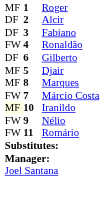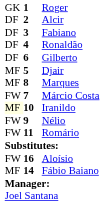 <table style="font-size:90%; margin:0.2em auto;" cellspacing="0" cellpadding="0">
 <tr>
 <th width="25"></th>
 <th width="25"></th>
 </tr>
 <tr>
-<td>MF</td>
+<td>GK</td>
 <td><strong>1</strong></td>
 <td><a href='#'>Roger</a></td>
 </tr>
 <tr>
 <td>DF</td>
 <td><strong>2</strong></td>
 <td><a href='#'>Alcir</a> </td>
 </tr>
 <tr>
 <td>DF</td>
 <td><strong>3</strong></td>
 <td><a href='#'>Fabiano</a></td>
 </tr>
 <tr>
-<td>FW</td>
+<td>DF</td>
 <td><strong>4</strong></td>
 <td><a href='#'>Ronaldão</a></td>
 </tr>
 <tr>
 <td>DF</td>
 <td><strong>6</strong></td>
 <td><a href='#'>Gilberto</a></td>
 </tr>
 <tr>
 <td>MF</td>
 <td><strong>5</strong></td>
 <td><a href='#'>Djair</a></td>
 </tr>
 <tr>
 <td>MF</td>
 <td><strong>8</strong></td>
 <td><a href='#'>Marques</a></td>
 </tr>
 <tr>
 <td>FW</td>
 <td><strong>7</strong></td>
 <td><a href='#'>Márcio Costa</a></td>
 </tr>
 <tr>
 <td style="background: lightyellow;">MF</td>
 <td><strong>10</strong></td>
 <td><a href='#'>Iranildo</a></td>
 </tr>
 <tr>
 <td>FW</td>
 <td><strong>9</strong></td>
 <td><a href='#'>Nélio</a> </td>
 </tr>
 <tr>
 <td>FW</td>
 <td><strong>11</strong></td>
 <td><a href='#'>Romário</a> </td>
 </tr>
 <tr>
 <td colspan=3><strong>Substitutes:</strong></td>
 </tr>
 <tr>
+<td>FW</td>
+<td><strong>16</strong></td>
+<td><a href='#'>Aloísio</a></td>
+<td></td>
+<td></td>
+</tr>
+<tr>
+<td>MF</td>
+<td><strong>14</strong></td>
+<td><a href='#'>Fábio Baiano</a></td>
+<td></td>
+<td></td>
+</tr>
+<tr>
 <td colspan=3><strong>Manager:</strong></td>
 </tr>
 <tr>
 <td colspan=4><a href='#'>Joel Santana</a></td>
 </tr>
 </table>
